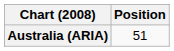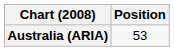 <table class="wikitable plainrowheaders" style="text-align:center">
 <tr>
 <th>Chart (2008)</th>
 <th>Position</th>
 </tr>
 <tr>
 <th scope="row">Australia (ARIA)</th>
-<td>51</td>
+<td>53</td>
 </tr>
 </table>
